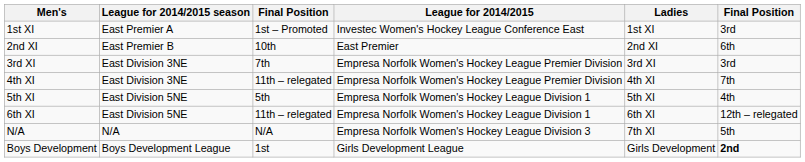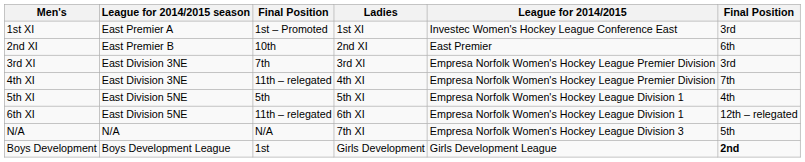 <table class="wikitable">
 <tr>
 <th>Men's</th>
 <th>League for 2014/2015 season</th>
 <th>Final Position</th>
+<th>Ladies</th>
 <th>League for 2014/2015</th>
-<th>Ladies</th>
 <th>Final Position</th>
 </tr>
 <tr>
 <td>1st XI</td>
 <td>East Premier A</td>
 <td>1st – Promoted</td>
+<td>1st XI</td>
 <td>Investec Women's Hockey League Conference East</td>
-<td>1st XI</td>
 <td>3rd</td>
 </tr>
 <tr>
 <td>2nd XI</td>
 <td>East Premier B</td>
 <td>10th</td>
+<td>2nd XI</td>
 <td>East Premier</td>
-<td>2nd XI</td>
 <td>6th</td>
 </tr>
 <tr>
 <td>3rd XI</td>
 <td>East Division 3NE</td>
 <td>7th</td>
+<td>3rd XI</td>
 <td>Empresa Norfolk Women's Hockey League Premier Division</td>
-<td>3rd XI</td>
 <td>3rd</td>
 </tr>
 <tr>
 <td>4th XI</td>
 <td>East Division 3NE</td>
 <td>11th – relegated</td>
+<td>4th XI</td>
 <td>Empresa Norfolk Women's Hockey League Premier Division</td>
-<td>4th XI</td>
 <td>7th</td>
 </tr>
 <tr>
 <td>5th XI</td>
 <td>East Division 5NE</td>
 <td>5th</td>
+<td>5th XI</td>
 <td>Empresa Norfolk Women's Hockey League Division 1</td>
-<td>5th XI</td>
 <td>4th</td>
 </tr>
 <tr>
 <td>6th XI</td>
 <td>East Division 5NE</td>
 <td>11th – relegated</td>
+<td>6th XI</td>
 <td>Empresa Norfolk Women's Hockey League Division 1</td>
-<td>6th XI</td>
 <td>12th – relegated</td>
 </tr>
 <tr>
 <td>N/A</td>
 <td>N/A</td>
 <td>N/A</td>
+<td>7th XI</td>
 <td>Empresa Norfolk Women's Hockey League Division 3</td>
-<td>7th XI</td>
 <td>5th</td>
 </tr>
 <tr>
 <td>Boys Development</td>
 <td>Boys Development League</td>
 <td>1st</td>
+<td>Girls Development</td>
 <td>Girls Development League</td>
-<td>Girls Development</td>
 <td><strong>2nd</strong></td>
 </tr>
 </table>
